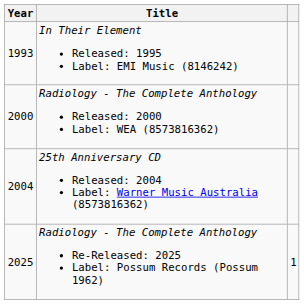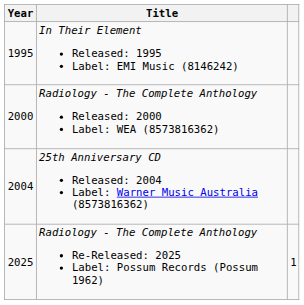 <table class="wikitable">
 <tr>
 <th rowspan="1" width="33">Year</th>
 <th rowspan="1" width="300">Title</th>
 <th></th>
 </tr>
 <tr>
-<td align="center">1993</td>
+<td align="center">1995</td>
 <td><em>In Their Element</em><br><ul><li>Released: 1995</li><li>Label: EMI Music (8146242)</li></ul></td>
 <td></td>
 </tr>
 <tr>
 <td align="center">2000</td>
 <td><em>Radiology - The Complete Anthology</em><br><ul><li>Released: 2000</li><li>Label: WEA (8573816362)</li></ul></td>
 <td></td>
 </tr>
 <tr>
 <td align="center">2004</td>
 <td><em>25th Anniversary CD</em><br><ul><li>Released: 2004</li><li>Label: <a href='#'>Warner Music Australia</a> (8573816362)</li></ul></td>
 <td></td>
 </tr>
 <tr>
 <td align="center">2025</td>
 <td><em>Radiology - The Complete Anthology</em><br><ul><li>Re-Released: 2025</li><li>Label: Possum Records  (Possum 1962)</li></ul></td>
 <td>1</td>
 </tr>
 </table>
